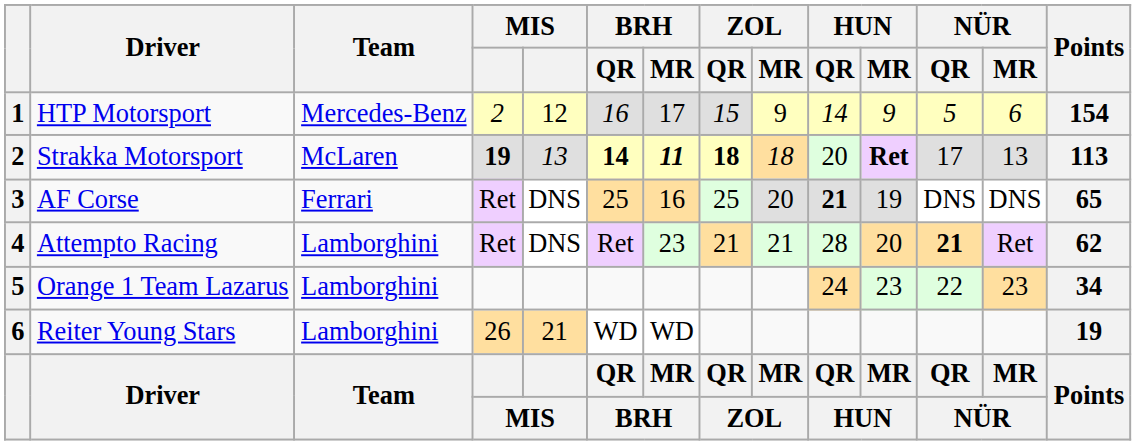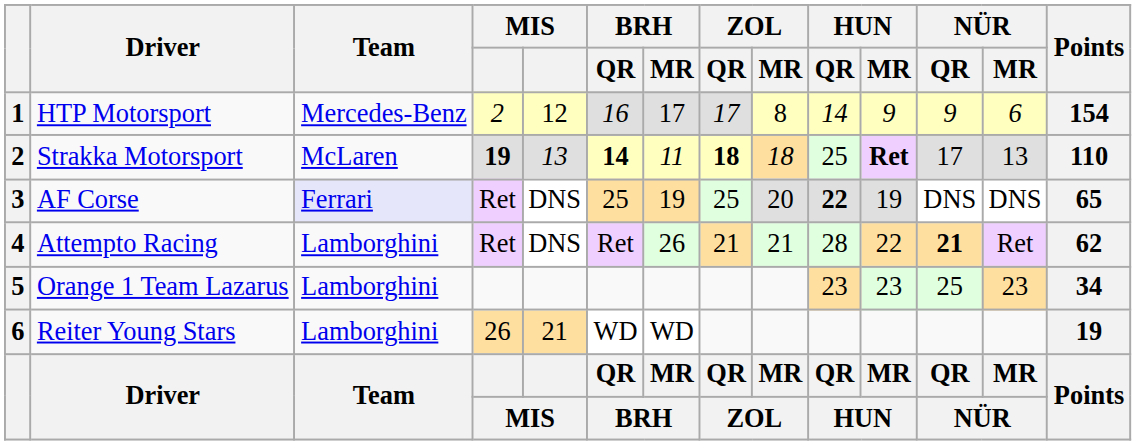 <table class="wikitable" style="font-size: 85%; text-align:center;">
 <tr>
 <th rowspan=2></th>
 <th rowspan=2>Driver</th>
 <th rowspan=2>Team</th>
 <th colspan=2>MIS<br></th>
 <th colspan=2>BRH<br></th>
 <th colspan=2>ZOL<br></th>
 <th colspan=2>HUN<br></th>
 <th colspan=2>NÜR<br></th>
 <th rowspan=2>Points</th>
 </tr>
 <tr>
 <th></th>
 <th></th>
 <th>QR</th>
 <th>MR</th>
 <th>QR</th>
 <th>MR</th>
 <th>QR</th>
 <th>MR</th>
 <th>QR</th>
 <th>MR</th>
 </tr>
 <tr>
 <th>1</th>
 <td align=left> <a href='#'>HTP Motorsport</a></td>
 <td align=left><a href='#'>Mercedes-Benz</a></td>
 <td style="background:#FFFFBF;"><em>2</em></td>
 <td style="background:#FFFFBF;">12</td>
 <td style="background:#DFDFDF;"><em>16</em></td>
 <td style="background:#DFDFDF;">17</td>
-<td style="background:#DFDFDF;"><em>15</em></td>
-<td style="background:#FFFFBF;">9</td>
+<td style="background:#DFDFDF;"><em>17</em></td>
+<td style="background:#FFFFBF;">8</td>
 <td style="background:#FFFFBF;"><em>14</em></td>
 <td style="background:#FFFFBF;"><em>9</em></td>
-<td style="background:#FFFFBF;"><em>5</em></td>
+<td style="background:#FFFFBF;"><em>9</em></td>
 <td style="background:#FFFFBF;"><em>6</em></td>
 <th>154</th>
 </tr>
 <tr>
 <th>2</th>
 <td align=left> <a href='#'>Strakka Motorsport</a></td>
 <td align=left><a href='#'>McLaren</a></td>
 <td style="background:#DFDFDF;"><strong>19</strong></td>
 <td style="background:#DFDFDF;"><em>13</em></td>
 <td style="background:#FFFFBF;"><strong>14</strong></td>
-<td style="background:#FFFFBF;"><strong><em>11</em></strong></td>
+<td style="background:#FFFFBF;"><em>11</em></td>
 <td style="background:#FFFFBF;"><strong>18</strong></td>
 <td style="background:#FFDF9F;"><em>18</em></td>
-<td style="background:#DFFFDF;">20</td>
+<td style="background:#DFFFDF;">25</td>
 <td style="background:#EFCFFF;"><strong>Ret</strong></td>
 <td style="background:#DFDFDF;">17</td>
 <td style="background:#DFDFDF;">13</td>
-<th>113</th>
+<th>110</th>
 </tr>
 <tr>
 <th>3</th>
 <td align=left> <a href='#'>AF Corse</a></td>
-<td align=left><a href='#'>Ferrari</a></td>
+<td align=left style="background: lavender;"><a href='#'>Ferrari</a></td>
 <td style="background:#EFCFFF;">Ret</td>
 <td style="background:#FFFFFF;">DNS</td>
 <td style="background:#FFDF9F;">25</td>
-<td style="background:#FFDF9F;">16</td>
+<td style="background:#FFDF9F;">19</td>
 <td style="background:#DFFFDF;">25</td>
 <td style="background:#DFDFDF;">20</td>
-<td style="background:#DFDFDF;"><strong>21</strong></td>
+<td style="background:#DFDFDF;"><strong>22</strong></td>
 <td style="background:#DFDFDF;">19</td>
 <td style="background:#FFFFFF;">DNS</td>
 <td style="background:#FFFFFF;">DNS</td>
 <th>65</th>
 </tr>
 <tr>
 <th>4</th>
 <td align=left> <a href='#'>Attempto Racing</a></td>
 <td align=left><a href='#'>Lamborghini</a></td>
 <td style="background:#EFCFFF;">Ret</td>
 <td style="background:#FFFFFF;">DNS</td>
 <td style="background:#EFCFFF;">Ret</td>
-<td style="background:#DFFFDF;">23</td>
+<td style="background:#DFFFDF;">26</td>
 <td style="background:#FFDF9F;">21</td>
 <td style="background:#DFFFDF;">21</td>
 <td style="background:#DFFFDF;">28</td>
-<td style="background:#FFDF9F;">20</td>
+<td style="background:#FFDF9F;">22</td>
 <td style="background:#FFDF9F;"><strong>21</strong></td>
 <td style="background:#EFCFFF;">Ret</td>
 <th>62</th>
 </tr>
 <tr>
 <th>5</th>
 <td align=left> <a href='#'>Orange 1 Team Lazarus</a></td>
 <td align=left><a href='#'>Lamborghini</a></td>
 <td></td>
 <td></td>
 <td></td>
 <td></td>
 <td></td>
 <td></td>
-<td style="background:#FFDF9F;">24</td>
+<td style="background:#FFDF9F;">23</td>
 <td style="background:#DFFFDF;">23</td>
-<td style="background:#DFFFDF;">22</td>
+<td style="background:#DFFFDF;">25</td>
 <td style="background:#FFDF9F;">23</td>
 <th>34</th>
 </tr>
 <tr>
 <th>6</th>
 <td align=left> <a href='#'>Reiter Young Stars</a></td>
 <td align=left><a href='#'>Lamborghini</a></td>
 <td style="background:#FFDF9F;">26</td>
 <td style="background:#FFDF9F;">21</td>
 <td style="background:#FFFFFF;">WD</td>
 <td style="background:#FFFFFF;">WD</td>
 <td></td>
 <td></td>
 <td></td>
 <td></td>
 <td></td>
 <td></td>
 <th>19</th>
 </tr>
 <tr valign="top">
 <th valign=middle rowspan=2></th>
 <th valign=middle rowspan=2>Driver</th>
 <th valign=middle rowspan=2>Team</th>
 <th></th>
 <th></th>
 <th>QR</th>
 <th>MR</th>
 <th>QR</th>
 <th>MR</th>
 <th>QR</th>
 <th>MR</th>
 <th>QR</th>
 <th>MR</th>
 <th valign=middle rowspan=2>Points</th>
 </tr>
 <tr>
 <th colspan=2>MIS<br></th>
 <th colspan=2>BRH<br></th>
 <th colspan=2>ZOL<br></th>
 <th colspan=2>HUN<br></th>
 <th colspan=2>NÜR<br></th>
 </tr>
 </table>
